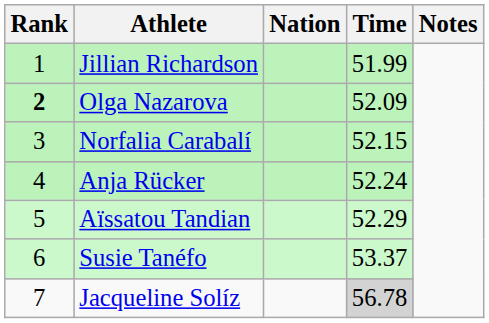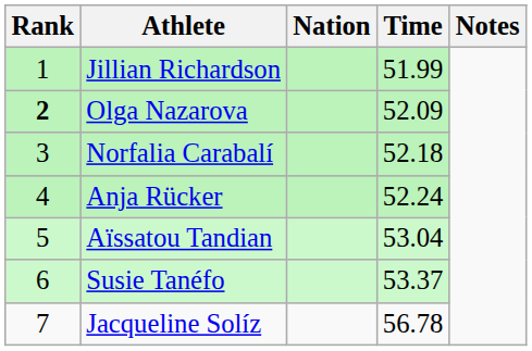 <table class="wikitable sortable" style="text-align:center">
 <tr>
 <th>Rank</th>
 <th>Athlete</th>
 <th>Nation</th>
 <th>Time</th>
 <th>Notes</th>
 </tr>
 <tr style="background:#bbf3bb;">
 <td>1</td>
 <td align=left><a href='#'>Jillian Richardson</a></td>
 <td align=left></td>
 <td>51.99</td>
 </tr>
 <tr style="background:#bbf3bb;">
 <td><strong>2</strong></td>
 <td align=left><a href='#'>Olga Nazarova</a></td>
 <td align=left></td>
 <td>52.09</td>
 </tr>
 <tr style="background:#bbf3bb;">
 <td>3</td>
 <td align=left><a href='#'>Norfalia Carabalí</a></td>
 <td align=left></td>
-<td>52.15</td>
+<td>52.18</td>
 </tr>
 <tr style="background:#bbf3bb;">
 <td>4</td>
 <td align=left><a href='#'>Anja Rücker</a></td>
 <td align=left></td>
 <td>52.24</td>
 </tr>
 <tr style="background:#ccf9cc;">
 <td>5</td>
 <td align=left><a href='#'>Aïssatou Tandian</a></td>
 <td align=left></td>
-<td>52.29</td>
+<td>53.04</td>
 </tr>
 <tr style="background:#ccf9cc;">
 <td>6</td>
 <td align=left><a href='#'>Susie Tanéfo</a></td>
 <td align=left></td>
 <td>53.37</td>
 </tr>
 <tr>
 <td>7</td>
 <td align=left><a href='#'>Jacqueline Solíz</a></td>
 <td align=left></td>
-<td style="background: lightgrey;">56.78</td>
+<td>56.78</td>
 </tr>
 </table>
